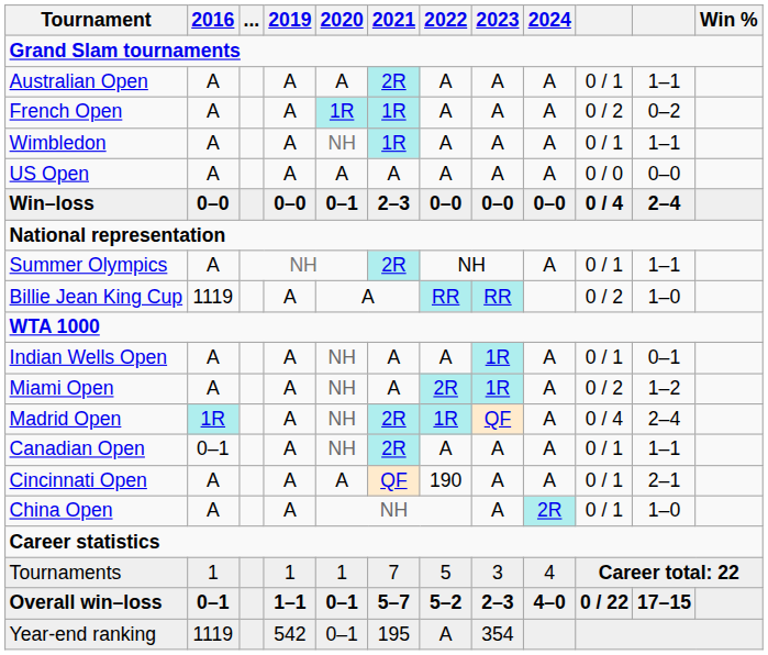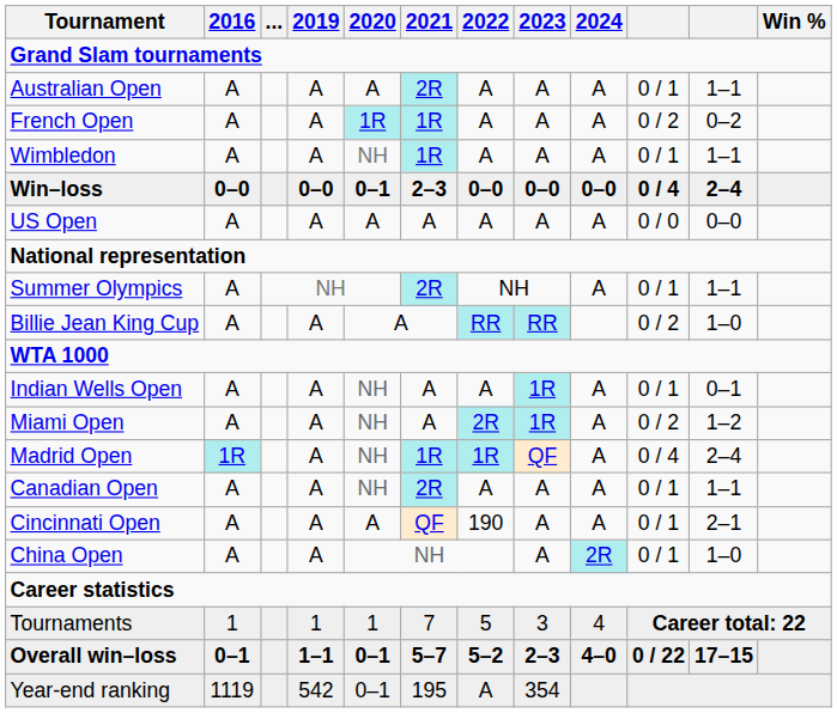 <table class=wikitable style=text-align:center>
 <tr>
 <th>Tournament</th>
 <th><a href='#'>2016</a></th>
 <th>...</th>
 <th><a href='#'>2019</a></th>
 <th><a href='#'>2020</a></th>
 <th><a href='#'>2021</a></th>
 <th><a href='#'>2022</a></th>
 <th><a href='#'>2023</a></th>
 <th><a href='#'>2024</a></th>
 <th></th>
 <th></th>
 <th>Win %</th>
 </tr>
 <tr>
 <td colspan="12" align="left"><strong><a href='#'>Grand Slam tournaments</a></strong></td>
 </tr>
 <tr>
 <td align=left><a href='#'>Australian Open</a></td>
 <td>A</td>
 <td></td>
 <td>A</td>
 <td>A</td>
 <td bgcolor=afeeee><a href='#'>2R</a></td>
 <td>A</td>
 <td>A</td>
 <td>A</td>
 <td>0 / 1</td>
 <td>1–1</td>
 <td></td>
 </tr>
 <tr>
 <td align=left><a href='#'>French Open</a></td>
 <td>A</td>
 <td></td>
 <td>A</td>
 <td bgcolor=afeeee><a href='#'>1R</a></td>
 <td bgcolor=afeeee><a href='#'>1R</a></td>
 <td>A</td>
 <td>A</td>
 <td>A</td>
 <td>0 / 2</td>
 <td>0–2</td>
 <td></td>
 </tr>
 <tr>
 <td align=left><a href='#'>Wimbledon</a></td>
 <td>A</td>
 <td></td>
 <td>A</td>
 <td style=color:#767676>NH</td>
 <td bgcolor=afeeee><a href='#'>1R</a></td>
 <td>A</td>
 <td>A</td>
 <td>A</td>
 <td>0 / 1</td>
 <td>1–1</td>
 <td></td>
 </tr>
+<tr style=font-weight:bold;background:#efefef>
+<td align=left>Win–loss</td>
+<td>0–0</td>
+<td></td>
+<td>0–0</td>
+<td>0–1</td>
+<td>2–3</td>
+<td>0–0</td>
+<td>0–0</td>
+<td>0–0</td>
+<td>0 / 4</td>
+<td>2–4</td>
+<td></td>
+</tr>
 <tr>
 <td align=left><a href='#'>US Open</a></td>
 <td>A</td>
 <td></td>
 <td>A</td>
 <td>A</td>
 <td>A</td>
 <td>A</td>
 <td>A</td>
 <td>A</td>
 <td>0 / 0</td>
 <td>0–0</td>
-<td></td>
-</tr>
-<tr style=font-weight:bold;background:#efefef>
-<td align=left>Win–loss</td>
-<td>0–0</td>
-<td></td>
-<td>0–0</td>
-<td>0–1</td>
-<td>2–3</td>
-<td>0–0</td>
-<td>0–0</td>
-<td>0–0</td>
-<td>0 / 4</td>
-<td>2–4</td>
 <td></td>
 </tr>
 <tr>
 <td colspan="12" align="left"><strong>National representation</strong></td>
 </tr>
 <tr>
 <td align=left><a href='#'>Summer Olympics</a></td>
 <td>A</td>
 <td style=color:#767676 colspan=3>NH</td>
 <td bgcolor=afeeee><a href='#'>2R</a></td>
 <td colspan="2">NH</td>
 <td>A</td>
 <td>0 / 1</td>
 <td>1–1</td>
 <td></td>
 </tr>
 <tr>
 <td align=left><a href='#'>Billie Jean King Cup</a></td>
-<td>1119</td>
+<td>A</td>
 <td></td>
 <td>A</td>
 <td colspan="2">A</td>
 <td bgcolor=afeeee><a href='#'>RR</a></td>
 <td bgcolor=afeeee><a href='#'>RR</a></td>
 <td></td>
 <td>0 / 2</td>
 <td>1–0</td>
 <td></td>
 </tr>
 <tr>
 <td colspan="12" align="left"><strong><a href='#'>WTA 1000</a></strong></td>
 </tr>
 <tr>
 <td align=left><a href='#'>Indian Wells Open</a></td>
 <td>A</td>
 <td></td>
 <td>A</td>
 <td style=color:#696969>NH</td>
 <td>A</td>
 <td>A</td>
 <td bgcolor=afeeee><a href='#'>1R</a></td>
 <td>A</td>
 <td>0 / 1</td>
 <td>0–1</td>
 <td></td>
 </tr>
 <tr>
 <td align=left><a href='#'>Miami Open</a></td>
 <td>A</td>
 <td></td>
 <td>A</td>
 <td style=color:#696969>NH</td>
 <td>A</td>
 <td bgcolor=afeeee><a href='#'>2R</a></td>
 <td bgcolor=afeeee><a href='#'>1R</a></td>
 <td>A</td>
 <td>0 / 2</td>
 <td>1–2</td>
 <td></td>
 </tr>
 <tr>
 <td align=left><a href='#'>Madrid Open</a></td>
 <td bgcolor=afeeee><a href='#'>1R</a></td>
 <td></td>
 <td>A</td>
 <td style=color:#696969>NH</td>
-<td bgcolor=afeeee><a href='#'>2R</a></td>
+<td bgcolor=afeeee><a href='#'>1R</a></td>
 <td bgcolor=afeeee><a href='#'>1R</a></td>
 <td bgcolor=ffebcd><a href='#'>QF</a></td>
 <td>A</td>
 <td>0 / 4</td>
 <td>2–4</td>
 <td></td>
 </tr>
 <tr>
 <td align=left><a href='#'>Canadian Open</a></td>
-<td>0–1</td>
+<td>A</td>
 <td></td>
 <td>A</td>
 <td style=color:#696969>NH</td>
 <td bgcolor=afeeee><a href='#'>2R</a></td>
 <td>A</td>
 <td>A</td>
 <td>A</td>
 <td>0 / 1</td>
 <td>1–1</td>
 <td></td>
 </tr>
 <tr>
 <td align=left><a href='#'>Cincinnati Open</a></td>
 <td>A</td>
 <td></td>
 <td>A</td>
 <td>A</td>
 <td bgcolor=ffebcd><a href='#'>QF</a></td>
 <td>190</td>
 <td>A</td>
 <td>A</td>
 <td>0 / 1</td>
 <td>2–1</td>
 <td></td>
 </tr>
 <tr>
 <td align=left><a href='#'>China Open</a></td>
 <td>A</td>
 <td></td>
 <td>A</td>
 <td colspan=3 style=color:#696969>NH</td>
 <td>A</td>
 <td bgcolor=afeeee><a href='#'>2R</a></td>
 <td>0 / 1</td>
 <td>1–0</td>
 <td></td>
 </tr>
 <tr>
 <td colspan="12" align="left"><strong>Career statistics</strong></td>
 </tr>
 <tr bgcolor=efefef>
 <td align=left>Tournaments</td>
 <td>1</td>
 <td></td>
 <td>1</td>
 <td>1</td>
 <td>7</td>
 <td>5</td>
 <td>3</td>
 <td>4</td>
 <td colspan=3><strong>Career total: 22</strong></td>
 </tr>
 <tr style=background:#efefef;font-weight:bold>
 <td align=left>Overall win–loss</td>
 <td>0–1</td>
 <td></td>
 <td>1–1</td>
 <td>0–1</td>
 <td>5–7</td>
 <td>5–2</td>
 <td>2–3</td>
 <td>4–0</td>
 <td>0 / 22</td>
 <td>17–15</td>
 <td></td>
 </tr>
 <tr bgcolor=efefef>
 <td align=left>Year-end ranking</td>
 <td>1119</td>
 <td></td>
 <td>542</td>
 <td>0–1</td>
 <td>195</td>
 <td>A</td>
 <td>354</td>
 <td></td>
 <td colspan=3></td>
 </tr>
 </table>
